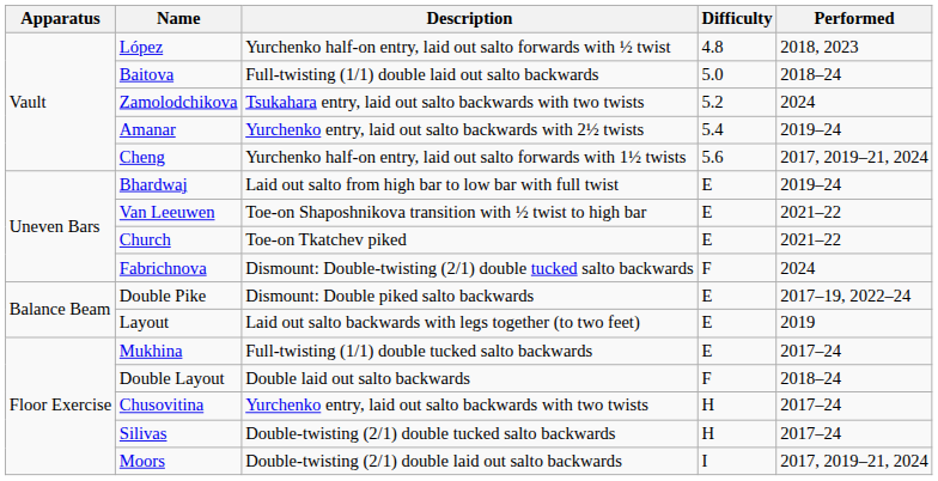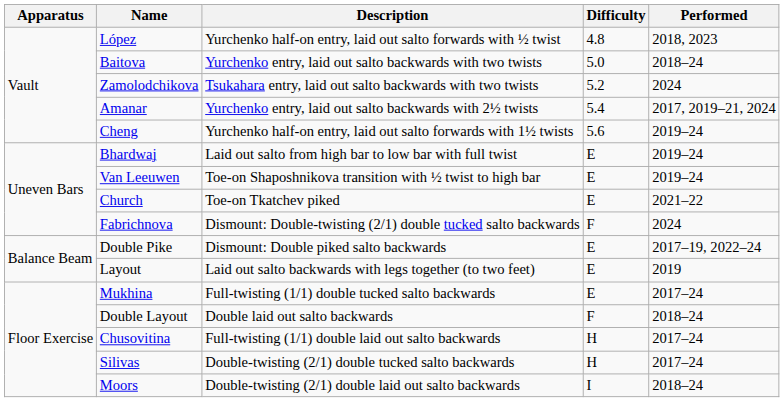 <table class="wikitable">
 <tr>
 <th>Apparatus</th>
 <th>Name</th>
 <th>Description</th>
 <th>Difficulty</th>
 <th>Performed</th>
 </tr>
 <tr>
 <td rowspan="5">Vault</td>
 <td><a href='#'>López</a></td>
 <td>Yurchenko half-on entry, laid out salto forwards with ½ twist</td>
 <td>4.8</td>
 <td>2018, 2023</td>
 </tr>
 <tr>
 <td><a href='#'>Baitova</a></td>
-<td>Full-twisting (1/1) double laid out salto backwards</td>
+<td><a href='#'>Yurchenko</a> entry, laid out salto backwards with two twists</td>
 <td>5.0</td>
 <td>2018–24</td>
 </tr>
 <tr>
 <td><a href='#'>Zamolodchikova</a></td>
 <td><a href='#'>Tsukahara</a> entry, laid out salto backwards with two twists</td>
 <td>5.2</td>
 <td>2024</td>
 </tr>
 <tr>
 <td><a href='#'>Amanar</a></td>
 <td><a href='#'>Yurchenko</a> entry, laid out salto backwards with 2½ twists</td>
 <td>5.4</td>
-<td>2019–24</td>
+<td>2017, 2019–21, 2024</td>
 </tr>
 <tr>
 <td><a href='#'>Cheng</a></td>
 <td>Yurchenko half-on entry, laid out salto forwards with 1½ twists</td>
 <td>5.6</td>
-<td>2017, 2019–21, 2024</td>
+<td>2019–24</td>
 </tr>
 <tr>
 <td rowspan="4">Uneven Bars</td>
 <td><a href='#'>Bhardwaj</a></td>
 <td>Laid out salto from high bar to low bar with full twist</td>
 <td>E</td>
 <td>2019–24</td>
 </tr>
 <tr>
 <td><a href='#'>Van Leeuwen</a></td>
 <td>Toe-on Shaposhnikova transition with ½ twist to high bar</td>
 <td>E</td>
-<td>2021–22</td>
+<td>2019–24</td>
 </tr>
 <tr>
 <td><a href='#'>Church</a></td>
 <td>Toe-on Tkatchev piked</td>
 <td>E</td>
 <td>2021–22</td>
 </tr>
 <tr>
 <td><a href='#'>Fabrichnova</a></td>
 <td>Dismount: Double-twisting (2/1) double <a href='#'>tucked</a> salto backwards</td>
 <td>F</td>
 <td>2024</td>
 </tr>
 <tr>
 <td rowspan="2">Balance Beam</td>
 <td>Double Pike</td>
 <td>Dismount: Double piked salto backwards</td>
 <td>E</td>
 <td>2017–19, 2022–24</td>
 </tr>
 <tr>
 <td>Layout</td>
 <td>Laid out salto backwards with legs together (to two feet)</td>
 <td>E</td>
 <td>2019</td>
 </tr>
 <tr>
 <td rowspan="5">Floor Exercise</td>
 <td><a href='#'>Mukhina</a></td>
 <td>Full-twisting (1/1) double tucked salto backwards</td>
 <td>E</td>
 <td>2017–24</td>
 </tr>
 <tr>
 <td>Double Layout</td>
 <td>Double laid out salto backwards</td>
 <td>F</td>
 <td>2018–24</td>
 </tr>
 <tr>
 <td><a href='#'>Chusovitina</a></td>
-<td><a href='#'>Yurchenko</a> entry, laid out salto backwards with two twists</td>
+<td>Full-twisting (1/1) double laid out salto backwards</td>
 <td>H</td>
 <td>2017–24</td>
 </tr>
 <tr>
 <td><a href='#'>Silivas</a></td>
 <td>Double-twisting (2/1) double tucked salto backwards</td>
 <td>H</td>
 <td>2017–24</td>
 </tr>
 <tr>
 <td><a href='#'>Moors</a></td>
 <td>Double-twisting (2/1) double laid out salto backwards</td>
 <td>I</td>
-<td>2017, 2019–21, 2024</td>
+<td>2018–24</td>
 </tr>
 </table>
